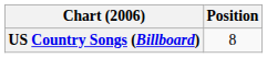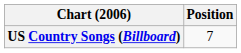 <table class="wikitable plainrowheaders">
 <tr>
 <th scope="col">Chart (2006)</th>
 <th scope="col">Position</th>
 </tr>
 <tr>
 <th scope="row">US <a href='#'>Country Songs</a> (<em><a href='#'>Billboard</a></em>)</th>
-<td align="center">8</td>
+<td align="center">7</td>
 </tr>
 </table>
